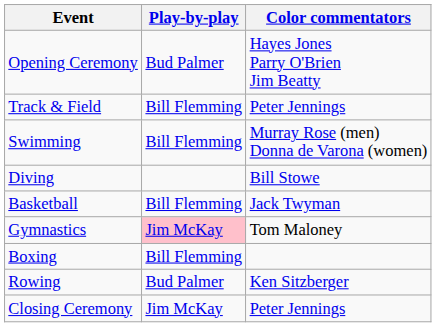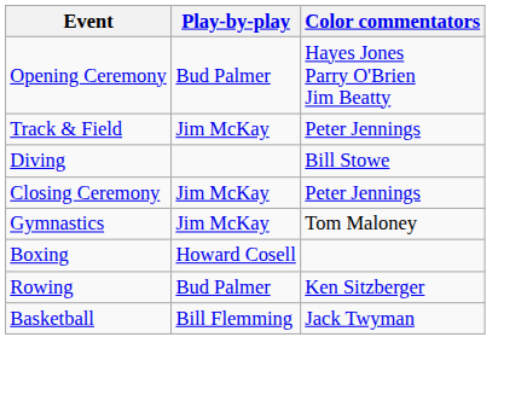 <table class="wikitable">
 <tr>
 <th>Event</th>
 <th><a href='#'>Play-by-play</a></th>
 <th><a href='#'>Color commentators</a></th>
 </tr>
 <tr>
 <td><a href='#'>Opening Ceremony</a></td>
 <td><a href='#'>Bud Palmer</a></td>
 <td><a href='#'>Hayes Jones</a><br><a href='#'>Parry O'Brien</a><br><a href='#'>Jim Beatty</a></td>
 </tr>
 <tr>
 <td><a href='#'>Track & Field</a></td>
-<td><a href='#'>Bill Flemming</a></td>
+<td><a href='#'>Jim McKay</a></td>
 <td><a href='#'>Peter Jennings</a></td>
-</tr>
-<tr>
-<td><a href='#'>Swimming</a></td>
-<td><a href='#'>Bill Flemming</a></td>
-<td><a href='#'>Murray Rose</a> (men)<br><a href='#'>Donna de Varona</a> (women)</td>
 </tr>
 <tr>
 <td><a href='#'>Diving</a></td>
 <td></td>
 <td><a href='#'>Bill Stowe</a></td>
 </tr>
 <tr>
-<td><a href='#'>Basketball</a></td>
-<td><a href='#'>Bill Flemming</a></td>
-<td><a href='#'>Jack Twyman</a></td>
+<td><a href='#'>Closing Ceremony</a></td>
+<td><a href='#'>Jim McKay</a></td>
+<td><a href='#'>Peter Jennings</a></td>
 </tr>
 <tr>
 <td><a href='#'>Gymnastics</a></td>
-<td style="background: pink;"><a href='#'>Jim McKay</a></td>
+<td><a href='#'>Jim McKay</a></td>
 <td>Tom Maloney</td>
 </tr>
 <tr>
 <td><a href='#'>Boxing</a></td>
-<td><a href='#'>Bill Flemming</a></td>
+<td><a href='#'>Howard Cosell</a></td>
 </tr>
 <tr>
 <td><a href='#'>Rowing</a></td>
 <td><a href='#'>Bud Palmer</a></td>
 <td><a href='#'>Ken Sitzberger</a></td>
 </tr>
 <tr>
-<td><a href='#'>Closing Ceremony</a></td>
-<td><a href='#'>Jim McKay</a></td>
-<td><a href='#'>Peter Jennings</a></td>
+<td><a href='#'>Basketball</a></td>
+<td><a href='#'>Bill Flemming</a></td>
+<td><a href='#'>Jack Twyman</a></td>
 </tr>
 </table>
